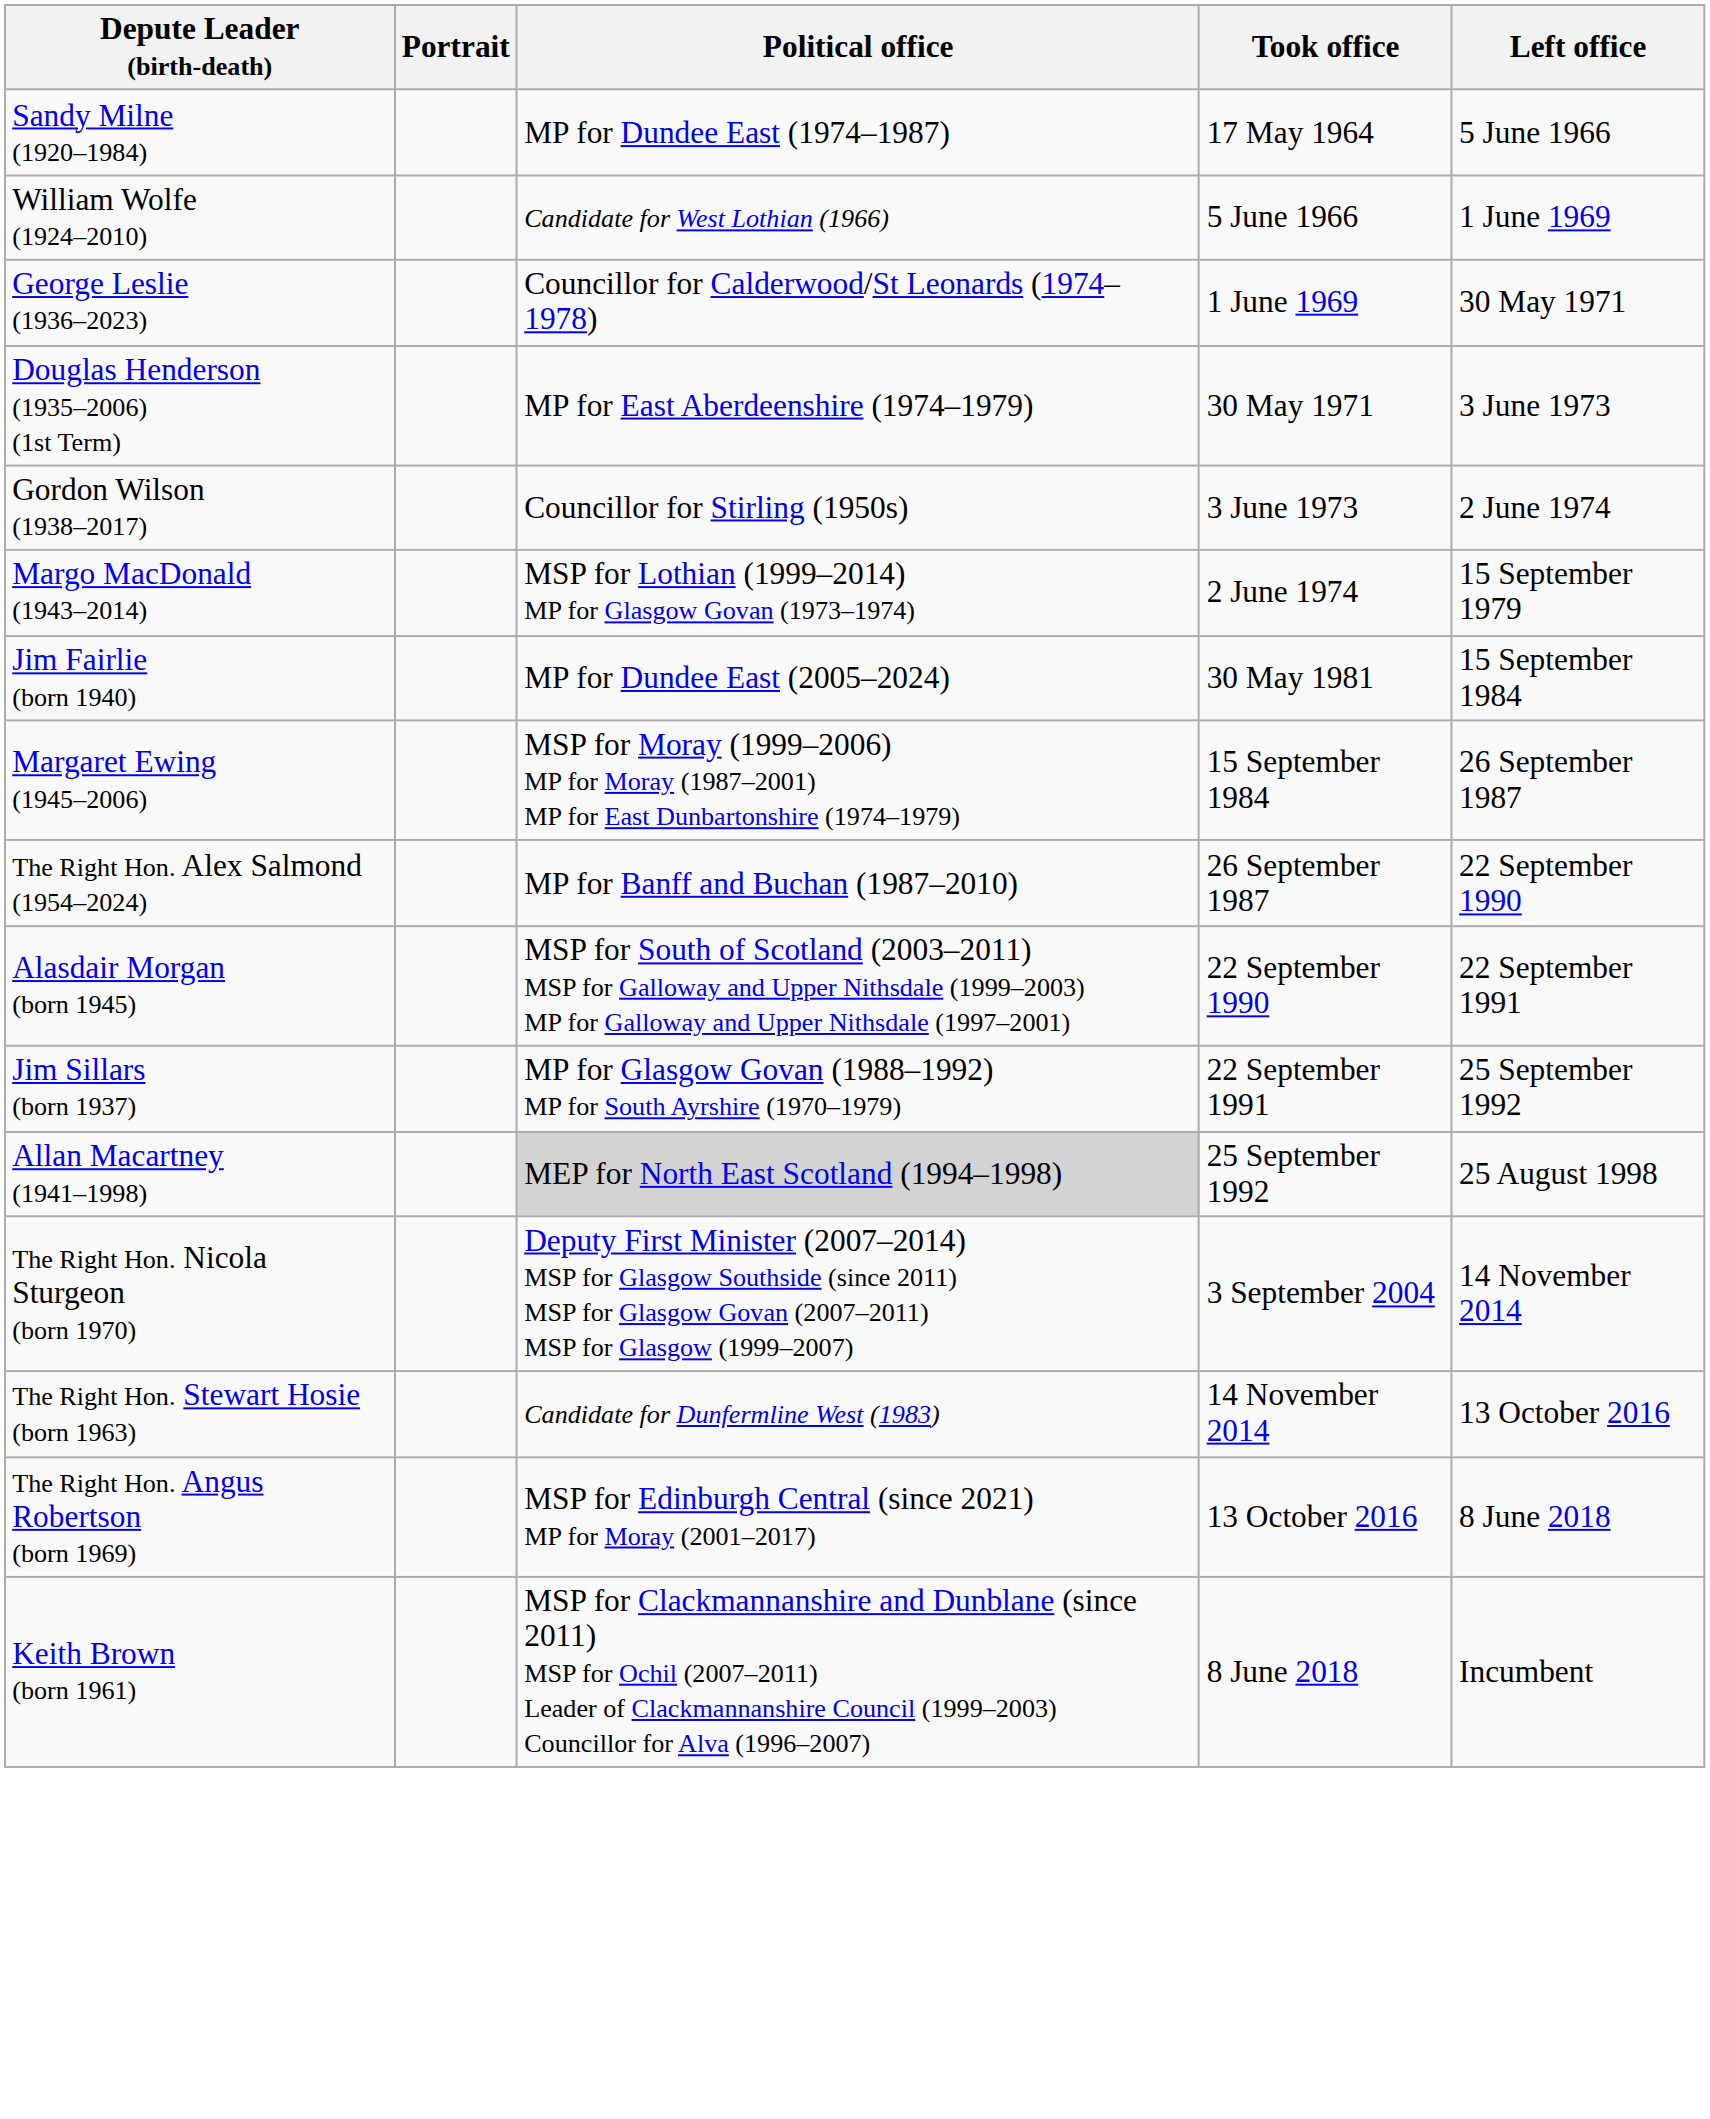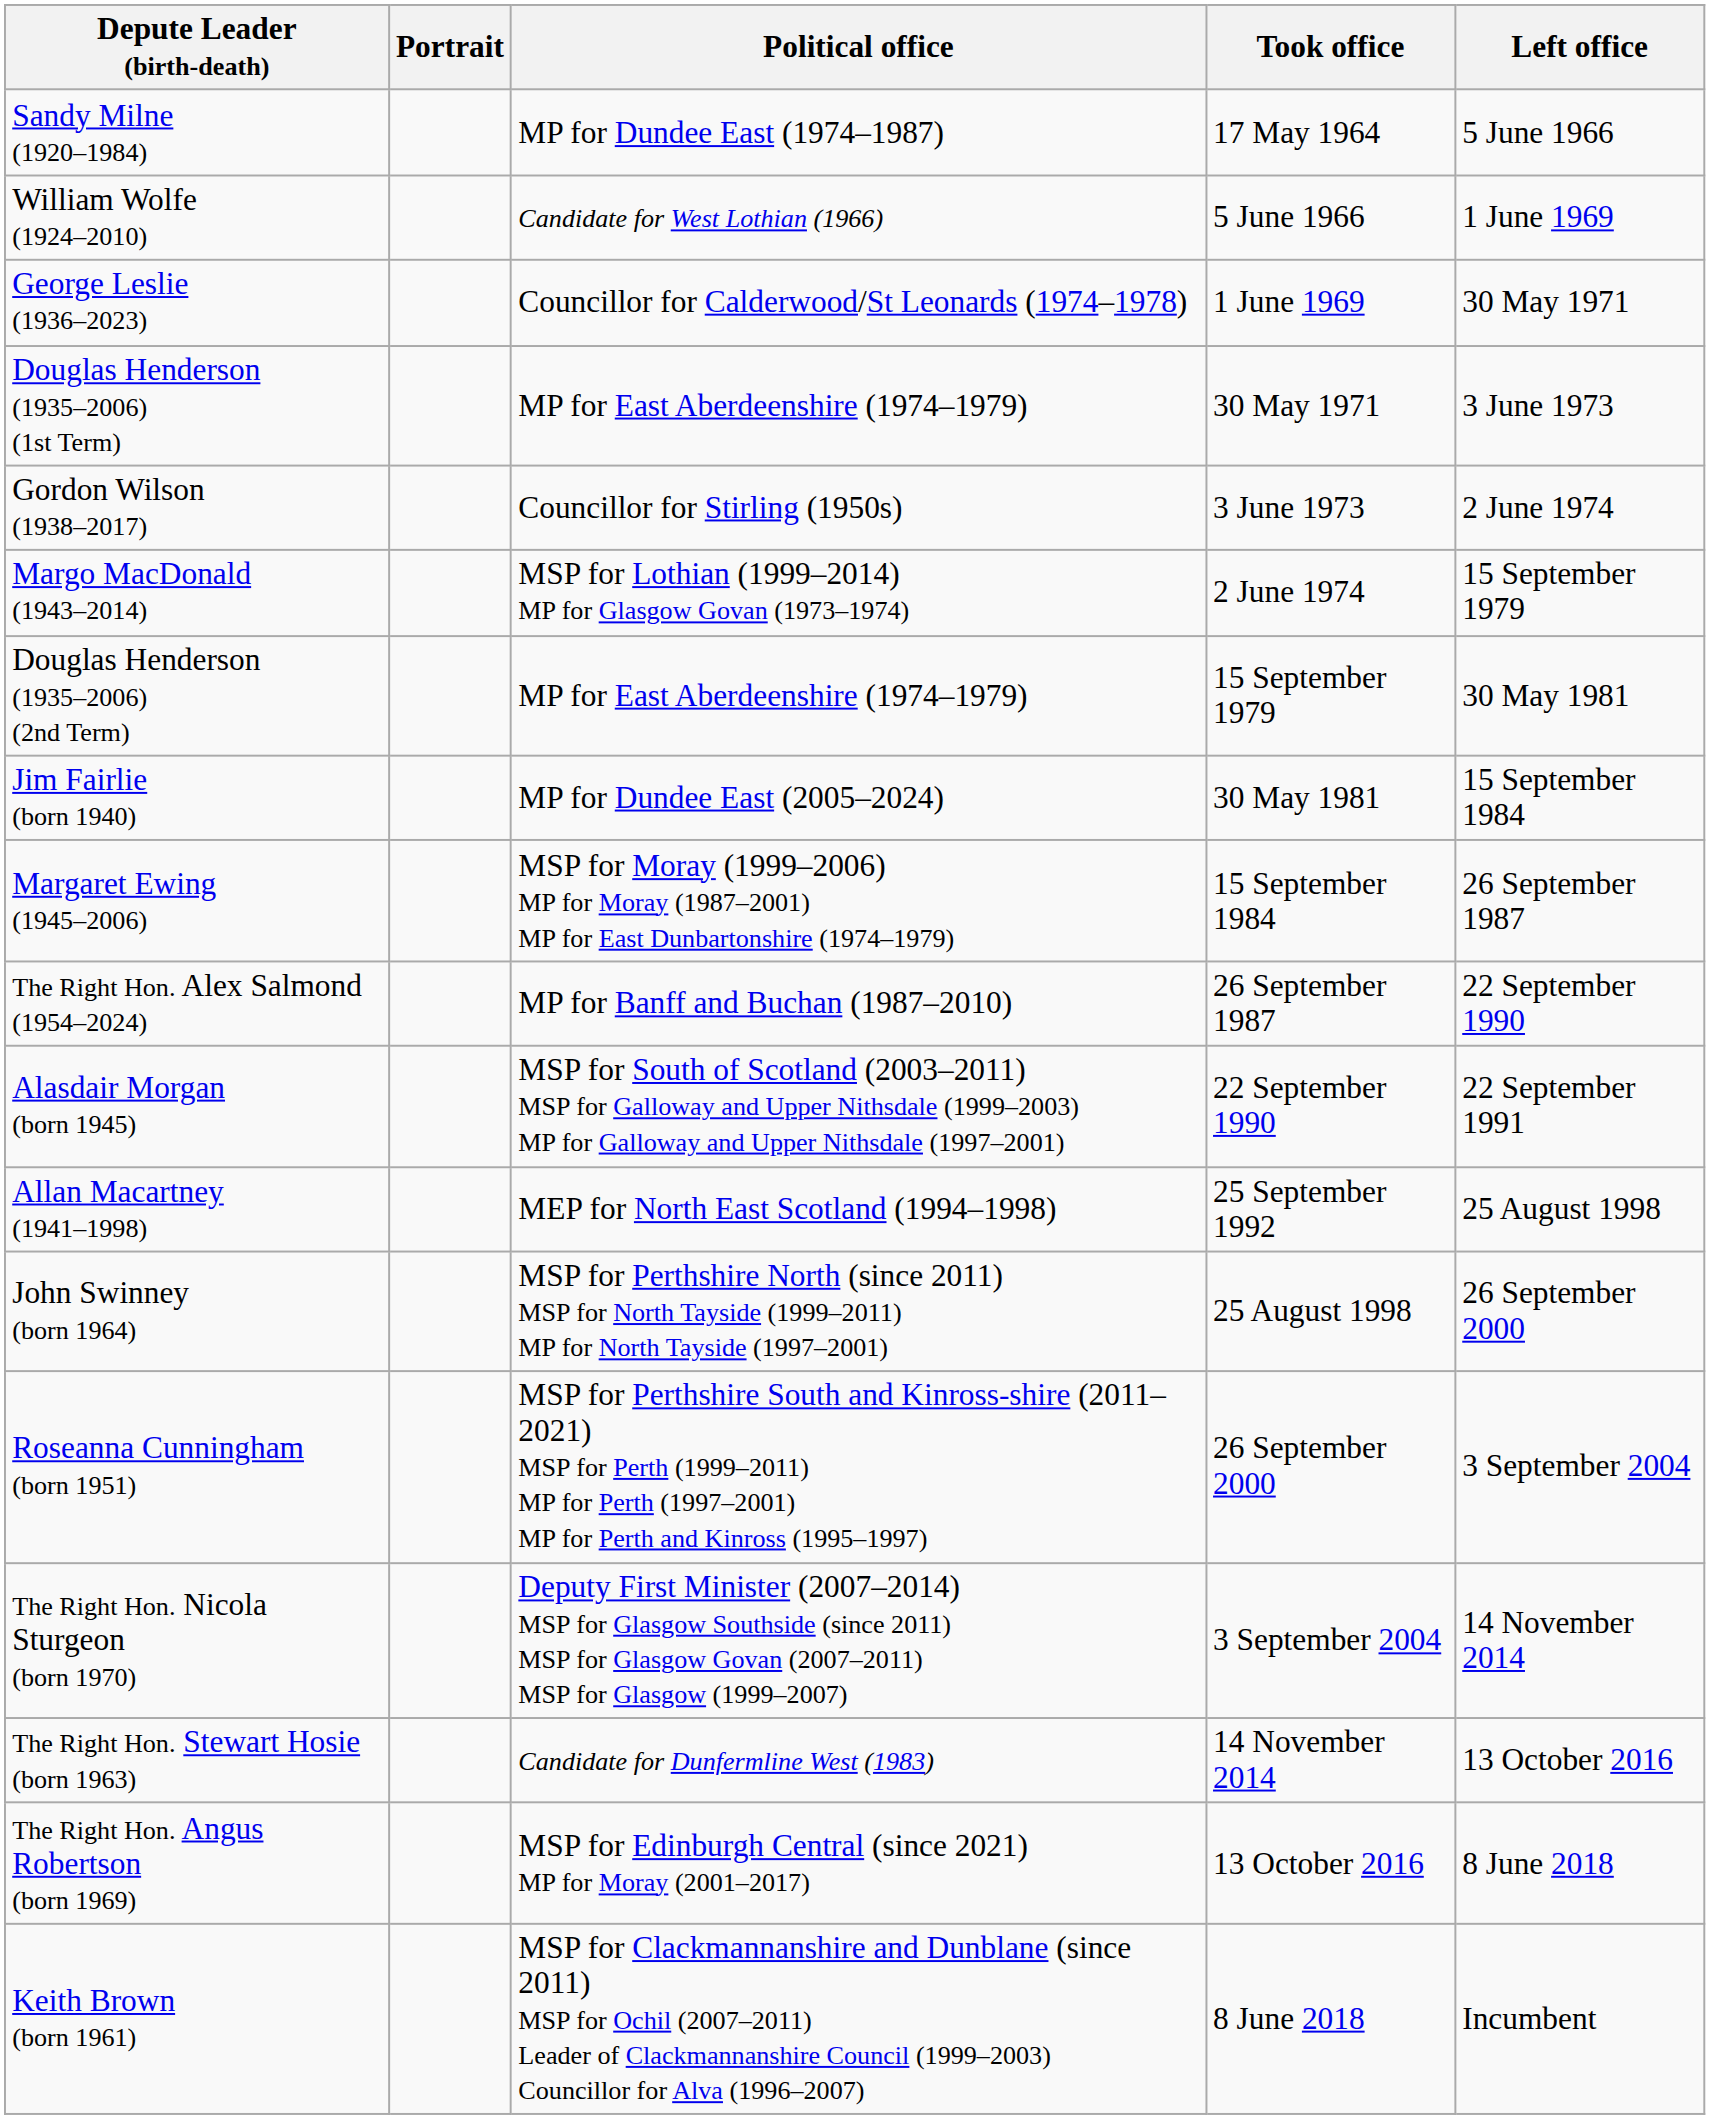 <table class="wikitable">
 <tr>
 <th>Depute Leader <br><small>(birth-death)</small></th>
 <th>Portrait</th>
 <th>Political office</th>
 <th>Took office</th>
 <th>Left office</th>
 </tr>
 <tr>
 <td><a href='#'>Sandy Milne</a><br><small>(1920–1984)</small></td>
 <td></td>
 <td>MP for <a href='#'>Dundee East</a> (1974–1987)</td>
 <td>17 May 1964</td>
 <td>5 June 1966</td>
 </tr>
 <tr>
 <td>William Wolfe <br><small>(1924–2010)</small></td>
 <td></td>
 <td><em><small>Candidate for <a href='#'>West Lothian</a> (1966)</small></em></td>
 <td>5 June 1966</td>
 <td>1 June <a href='#'>1969</a></td>
 </tr>
 <tr>
 <td><a href='#'>George Leslie</a> <br><small>(1936–2023)</small></td>
 <td></td>
 <td>Councillor for <a href='#'>Calderwood</a>/<a href='#'>St Leonards</a> (<a href='#'>1974</a>–<a href='#'>1978</a>)</td>
 <td>1 June <a href='#'>1969</a></td>
 <td>30 May 1971</td>
 </tr>
 <tr>
 <td><a href='#'>Douglas Henderson</a> <br><small>(1935–2006)</small> <br><small>(1st Term)</small></td>
 <td></td>
 <td>MP for <a href='#'>East Aberdeenshire</a> (1974–1979)</td>
 <td>30 May 1971</td>
 <td>3 June 1973</td>
 </tr>
 <tr>
 <td>Gordon Wilson <br><small>(1938–2017)</small></td>
 <td></td>
 <td>Councillor for <a href='#'>Stirling</a> (1950s)</td>
 <td>3 June 1973</td>
 <td>2 June 1974</td>
 </tr>
 <tr>
 <td><a href='#'>Margo MacDonald</a><br><small>(1943–2014)</small></td>
 <td></td>
 <td>MSP for <a href='#'>Lothian</a> (1999–2014) <br><small>MP for <a href='#'>Glasgow Govan</a> (1973–1974)</small></td>
 <td>2 June 1974</td>
 <td>15 September 1979</td>
 </tr>
 <tr>
+<td>Douglas Henderson <br><small>(1935–2006)</small> <br><small>(2nd Term)</small></td>
+<td></td>
+<td>MP for <a href='#'>East Aberdeenshire</a> (1974–1979)</td>
+<td>15 September 1979</td>
+<td>30 May 1981</td>
+</tr>
+<tr>
 <td><a href='#'>Jim Fairlie</a><br><small>(born 1940)</small></td>
 <td></td>
 <td>MP for <a href='#'>Dundee East</a> (2005–2024)</td>
 <td>30 May 1981</td>
 <td>15 September 1984</td>
 </tr>
 <tr>
 <td><a href='#'>Margaret Ewing</a> <br><small>(1945–2006)</small></td>
 <td></td>
 <td>MSP for <a href='#'>Moray</a> (1999–2006) <br><small>MP for <a href='#'>Moray</a> (1987–2001)</small> <br><small>MP for <a href='#'>East Dunbartonshire</a> (1974–1979)</small></td>
 <td>15 September 1984</td>
 <td>26 September 1987</td>
 </tr>
 <tr>
 <td><small>The Right Hon.</small> Alex Salmond <br><small>(1954–2024)</small></td>
 <td></td>
 <td>MP for <a href='#'>Banff and Buchan</a> (1987–2010)</td>
 <td>26 September 1987</td>
 <td>22 September <a href='#'>1990</a></td>
 </tr>
 <tr>
 <td><a href='#'>Alasdair Morgan</a><br><small>(born 1945)</small></td>
 <td></td>
 <td>MSP for <a href='#'>South of Scotland</a> (2003–2011) <br><small>MSP for <a href='#'>Galloway and Upper Nithsdale</a> (1999–2003)</small> <br><small>MP for <a href='#'>Galloway and Upper Nithsdale</a> (1997–2001)</small></td>
 <td>22 September <a href='#'>1990</a></td>
 <td>22 September 1991</td>
 </tr>
 <tr>
-<td><a href='#'>Jim Sillars</a><br><small>(born 1937)</small></td>
+<td><a href='#'>Allan Macartney</a><br><small>(1941–1998)</small></td>
 <td></td>
-<td>MP for <a href='#'>Glasgow Govan</a> (1988–1992) <br><small>MP for <a href='#'>South Ayrshire</a> (1970–1979)</small></td>
-<td>22 September 1991</td>
+<td>MEP for <a href='#'>North East Scotland</a> (1994–1998)</td>
 <td>25 September 1992</td>
+<td>25 August 1998</td>
 </tr>
 <tr>
-<td><a href='#'>Allan Macartney</a><br><small>(1941–1998)</small></td>
+<td>John Swinney <br><small>(born 1964)</small></td>
 <td></td>
-<td style="background: lightgrey;">MEP for <a href='#'>North East Scotland</a> (1994–1998)</td>
-<td>25 September 1992</td>
+<td>MSP for <a href='#'>Perthshire North</a> (since 2011) <br><small>MSP for <a href='#'>North Tayside</a> (1999–2011)</small><br><small>MP for <a href='#'>North Tayside</a> (1997–2001)</small></td>
 <td>25 August 1998</td>
+<td>26 September <a href='#'>2000</a></td>
+</tr>
+<tr>
+<td><a href='#'>Roseanna Cunningham</a><br><small>(born 1951)</small></td>
+<td></td>
+<td>MSP for <a href='#'>Perthshire South and Kinross-shire</a> (2011–2021) <br><small>MSP for <a href='#'>Perth</a> (1999–2011)</small> <br><small>MP for <a href='#'>Perth</a> (1997–2001)</small> <br><small>MP for <a href='#'>Perth and Kinross</a> (1995–1997)</small></td>
+<td>26 September <a href='#'>2000</a></td>
+<td>3 September <a href='#'>2004</a></td>
 </tr>
 <tr>
 <td><small>The Right Hon.</small> Nicola Sturgeon<br><small>(born 1970)</small></td>
 <td></td>
 <td><a href='#'>Deputy First Minister</a> (2007–2014) <br><small>MSP for <a href='#'>Glasgow Southside</a> (since 2011)</small> <br><small>MSP for <a href='#'>Glasgow Govan</a> (2007–2011)</small> <br><small>MSP for <a href='#'>Glasgow</a> (1999–2007)</small></td>
 <td>3 September <a href='#'>2004</a></td>
 <td>14 November <a href='#'>2014</a></td>
 </tr>
 <tr>
 <td><small>The Right Hon.</small> <a href='#'>Stewart Hosie</a><br><small>(born 1963)</small></td>
 <td></td>
 <td><em><small>Candidate for <a href='#'>Dunfermline West</a> (<a href='#'>1983</a>)</small></em></td>
 <td>14 November <a href='#'>2014</a></td>
 <td>13 October <a href='#'>2016</a></td>
 </tr>
 <tr>
 <td><small>The Right Hon.</small> <a href='#'>Angus Robertson</a> <br><small>(born 1969)</small></td>
 <td></td>
 <td>MSP for <a href='#'>Edinburgh Central</a> (since 2021) <br><small>MP for <a href='#'>Moray</a> (2001–2017)</small></td>
 <td>13 October <a href='#'>2016</a></td>
 <td>8 June <a href='#'>2018</a></td>
 </tr>
 <tr>
 <td><a href='#'>Keith Brown</a><br><small>(born 1961)</small></td>
 <td></td>
 <td>MSP for <a href='#'>Clackmannanshire and Dunblane</a> (since 2011) <br><small>MSP for <a href='#'>Ochil</a> (2007–2011)</small> <br><small>Leader of <a href='#'>Clackmannanshire Council</a> (1999–2003)</small> <br><small>Councillor for <a href='#'>Alva</a> (1996–2007)</small></td>
 <td>8 June <a href='#'>2018</a></td>
 <td>Incumbent</td>
 </tr>
 </table>
